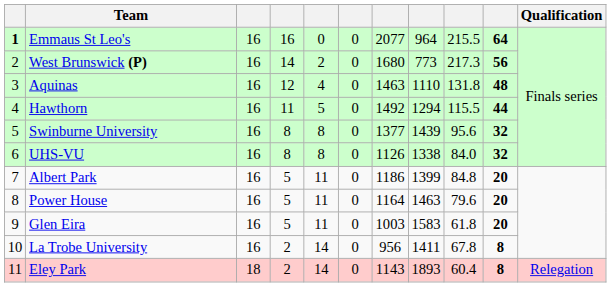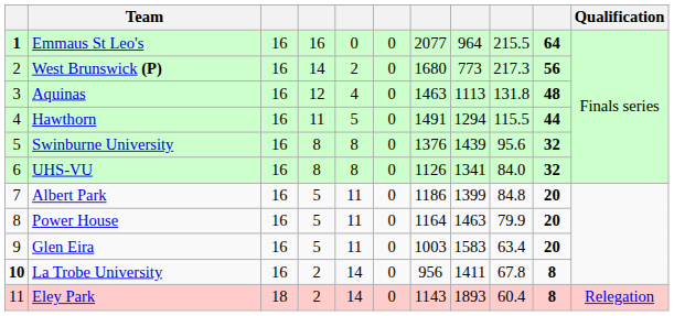 <table class="wikitable" style="text-align:center; margin-bottom:0">
 <tr>
 <th style="width:10px"></th>
 <th style="width:35%;">Team</th>
 <th style="width:30px;"></th>
 <th style="width:30px;"></th>
 <th style="width:30px;"></th>
 <th style="width:30px;"></th>
 <th style="width:30px;"></th>
 <th style="width:30px;"></th>
 <th style="width:30px;"></th>
 <th style="width:30px;"></th>
 <th>Qualification</th>
 </tr>
 <tr style="background:#ccffcc;">
 <td><strong>1</strong></td>
 <td style="text-align:left;"><a href='#'>Emmaus St Leo's</a></td>
 <td>16</td>
 <td>16</td>
 <td>0</td>
 <td>0</td>
 <td>2077</td>
 <td>964</td>
 <td>215.5</td>
 <td><strong>64</strong></td>
 <td rowspan=6>Finals series</td>
 </tr>
 <tr style="background:#ccffcc;">
 <td>2</td>
 <td style="text-align:left;"><a href='#'>West Brunswick</a> <strong>(P)</strong></td>
 <td>16</td>
 <td>14</td>
 <td>2</td>
 <td>0</td>
 <td>1680</td>
 <td>773</td>
 <td>217.3</td>
 <td><strong>56</strong></td>
 </tr>
 <tr style="background:#ccffcc;">
 <td>3</td>
 <td style="text-align:left;"><a href='#'>Aquinas</a></td>
 <td>16</td>
 <td>12</td>
 <td>4</td>
 <td>0</td>
 <td>1463</td>
-<td>1110</td>
+<td>1113</td>
 <td>131.8</td>
 <td><strong>48</strong></td>
 </tr>
 <tr style="background:#ccffcc;">
 <td>4</td>
 <td style="text-align:left;"><a href='#'>Hawthorn</a></td>
 <td>16</td>
 <td>11</td>
 <td>5</td>
 <td>0</td>
-<td>1492</td>
+<td>1491</td>
 <td>1294</td>
 <td>115.5</td>
 <td><strong>44</strong></td>
 </tr>
 <tr style="background:#ccffcc;">
 <td>5</td>
 <td style="text-align:left;"><a href='#'>Swinburne University</a></td>
 <td>16</td>
 <td>8</td>
 <td>8</td>
 <td>0</td>
-<td>1377</td>
+<td>1376</td>
 <td>1439</td>
 <td>95.6</td>
 <td><strong>32</strong></td>
 </tr>
 <tr style="background:#ccffcc;">
 <td>6</td>
 <td style="text-align:left;"><a href='#'>UHS-VU</a></td>
 <td>16</td>
 <td>8</td>
 <td>8</td>
 <td>0</td>
 <td>1126</td>
-<td>1338</td>
+<td>1341</td>
 <td>84.0</td>
 <td><strong>32</strong></td>
 </tr>
 <tr>
 <td>7</td>
 <td style="text-align:left;"><a href='#'>Albert Park</a></td>
 <td>16</td>
 <td>5</td>
 <td>11</td>
 <td>0</td>
 <td>1186</td>
 <td>1399</td>
 <td>84.8</td>
 <td><strong>20</strong></td>
 </tr>
 <tr>
 <td>8</td>
 <td style="text-align:left;"><a href='#'>Power House</a></td>
 <td>16</td>
 <td>5</td>
 <td>11</td>
 <td>0</td>
 <td>1164</td>
 <td>1463</td>
-<td>79.6</td>
+<td>79.9</td>
 <td><strong>20</strong></td>
 </tr>
 <tr>
 <td>9</td>
 <td style="text-align:left;"><a href='#'>Glen Eira</a></td>
 <td>16</td>
 <td>5</td>
 <td>11</td>
 <td>0</td>
 <td>1003</td>
 <td>1583</td>
-<td>61.8</td>
+<td>63.4</td>
 <td><strong>20</strong></td>
 </tr>
 <tr>
-<td>10</td>
+<td><strong>10</strong></td>
 <td style="text-align:left;"><a href='#'>La Trobe University</a></td>
 <td>16</td>
 <td>2</td>
 <td>14</td>
 <td>0</td>
 <td>956</td>
 <td>1411</td>
 <td>67.8</td>
 <td><strong>8</strong></td>
 </tr>
 <tr style="background:#FFCCCC;">
 <td>11</td>
 <td style="text-align:left;"><a href='#'>Eley Park</a></td>
 <td>18</td>
 <td>2</td>
 <td>14</td>
 <td>0</td>
 <td>1143</td>
 <td>1893</td>
 <td>60.4</td>
 <td><strong>8</strong></td>
 <td><a href='#'>Relegation</a></td>
 </tr>
 </table>
